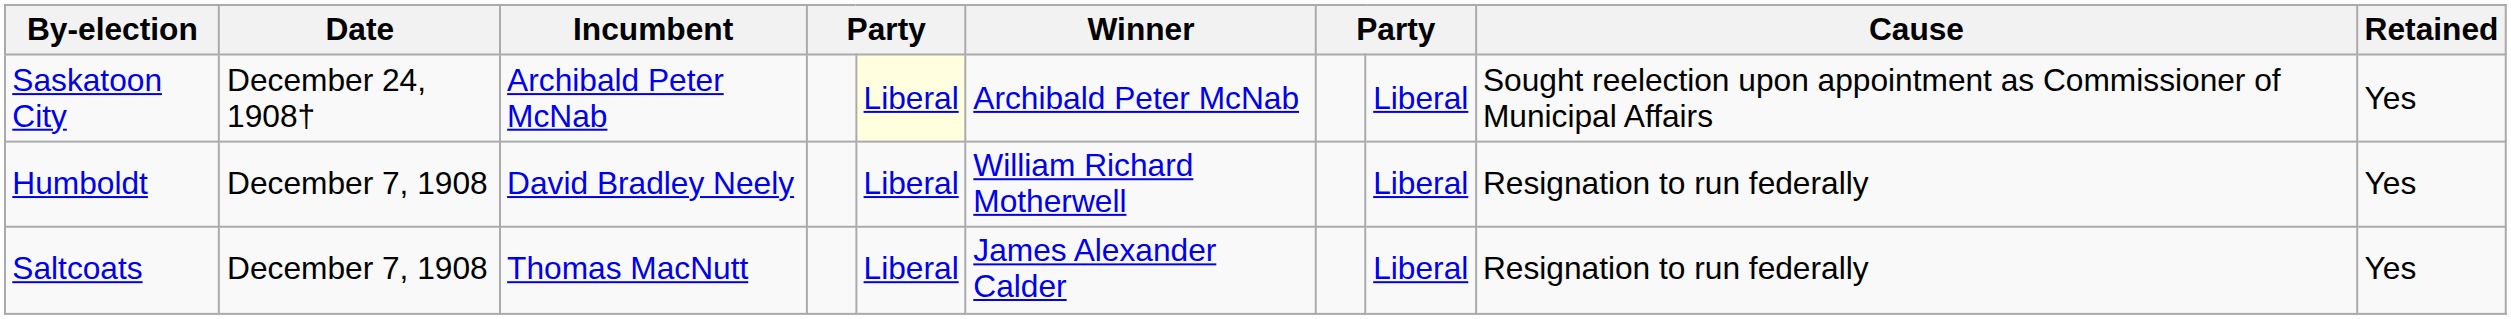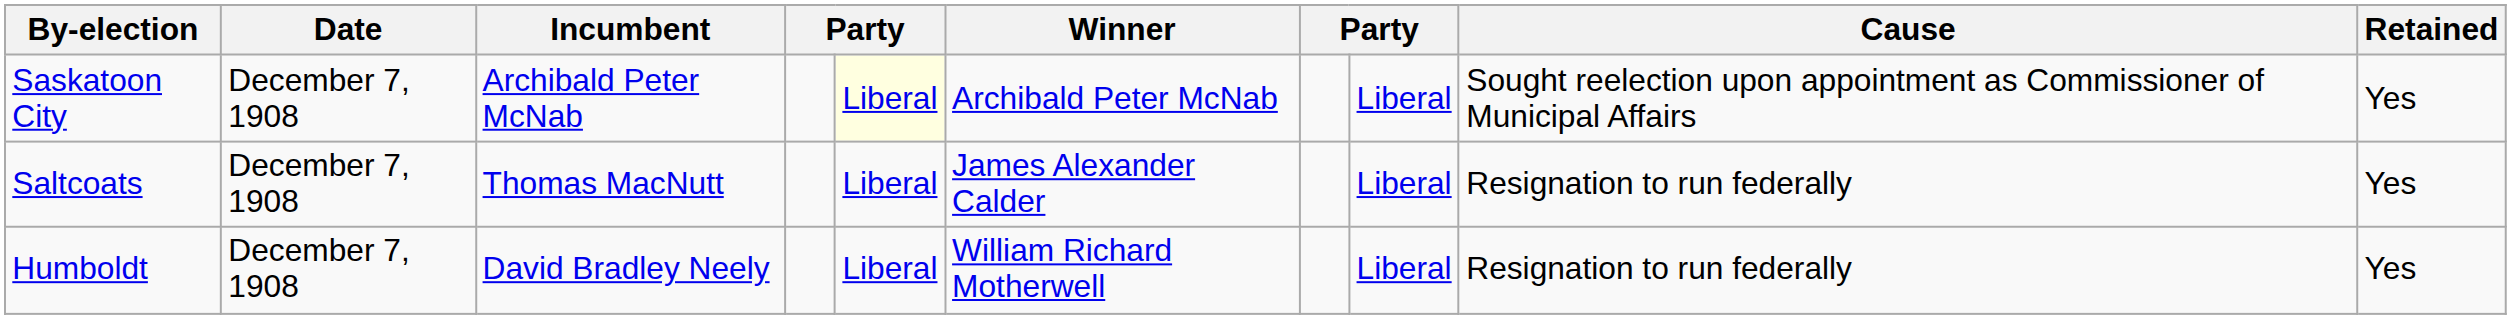 <table class=wikitable style="width:100%">
 <tr>
 <th>By-election</th>
 <th>Date</th>
 <th>Incumbent</th>
 <th colspan=2>Party</th>
 <th>Winner</th>
 <th colspan=2>Party</th>
 <th>Cause</th>
 <th>Retained</th>
 </tr>
 <tr>
 <td><a href='#'>Saskatoon City</a></td>
-<td>December 24, 1908†</td>
+<td>December 7, 1908</td>
 <td><a href='#'>Archibald Peter McNab</a></td>
 <td>    </td>
 <td style="background: lightyellow;"><a href='#'>Liberal</a></td>
 <td><a href='#'>Archibald Peter McNab</a></td>
 <td>    </td>
 <td><a href='#'>Liberal</a></td>
 <td>Sought reelection upon appointment as Commissioner of Municipal Affairs</td>
+<td>Yes</td>
+</tr>
+<tr>
+<td><a href='#'>Saltcoats</a></td>
+<td>December 7, 1908</td>
+<td><a href='#'>Thomas MacNutt</a></td>
+<td>    </td>
+<td><a href='#'>Liberal</a></td>
+<td><a href='#'>James Alexander Calder</a></td>
+<td>    </td>
+<td><a href='#'>Liberal</a></td>
+<td>Resignation to run federally</td>
 <td>Yes</td>
 </tr>
 <tr>
 <td><a href='#'>Humboldt</a></td>
 <td>December 7, 1908</td>
 <td><a href='#'>David Bradley Neely</a></td>
 <td>    </td>
 <td><a href='#'>Liberal</a></td>
 <td><a href='#'>William Richard Motherwell</a></td>
 <td>    </td>
 <td><a href='#'>Liberal</a></td>
 <td>Resignation to run federally</td>
 <td>Yes</td>
 </tr>
-<tr>
-<td><a href='#'>Saltcoats</a></td>
-<td>December 7, 1908</td>
-<td><a href='#'>Thomas MacNutt</a></td>
-<td>    </td>
-<td><a href='#'>Liberal</a></td>
-<td><a href='#'>James Alexander Calder</a></td>
-<td>    </td>
-<td><a href='#'>Liberal</a></td>
-<td>Resignation to run federally</td>
-<td>Yes</td>
-</tr>
 </table>
